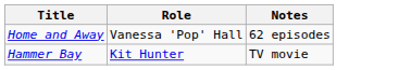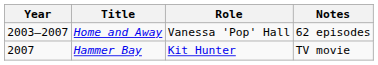 <table class=wikitable>
 <tr>
+<th>Year</th>
 <th>Title</th>
 <th>Role</th>
 <th>Notes</th>
 </tr>
 <tr>
+<td>2003–2007</td>
 <td><em><a href='#'>Home and Away</a></em></td>
 <td>Vanessa 'Pop' Hall</td>
 <td>62 episodes</td>
 </tr>
 <tr>
+<td>2007</td>
 <td><em><a href='#'>Hammer Bay</a></em></td>
 <td><a href='#'>Kit Hunter</a></td>
 <td>TV movie</td>
 </tr>
 </table>
